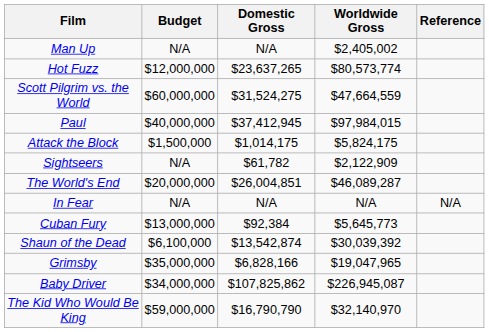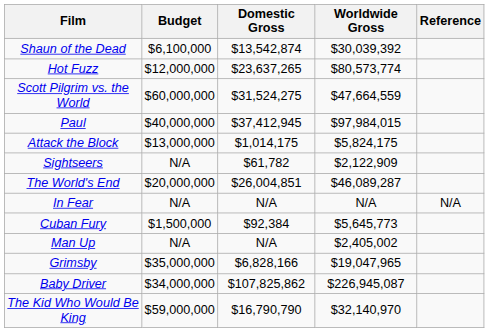 <table class="wikitable" style="text-align:center;">
 <tr>
 <th scope="col">Film</th>
 <th scope="col">Budget</th>
 <th scope="col">Domestic Gross</th>
 <th scope="col">Worldwide Gross</th>
 <th scope="col">Reference</th>
 </tr>
 <tr>
-<td><em><a href='#'>Man Up</a></em></td>
-<td>N/A</td>
-<td>N/A</td>
-<td>$2,405,002</td>
+<td><em><a href='#'>Shaun of the Dead</a></em></td>
+<td>$6,100,000</td>
+<td>$13,542,874</td>
+<td>$30,039,392</td>
 <td></td>
 </tr>
 <tr>
 <td><em><a href='#'>Hot Fuzz</a></em></td>
 <td>$12,000,000</td>
 <td>$23,637,265</td>
 <td>$80,573,774</td>
 <td></td>
 </tr>
 <tr>
 <td><em><a href='#'>Scott Pilgrim vs. the World</a></em></td>
 <td>$60,000,000</td>
 <td>$31,524,275</td>
 <td>$47,664,559</td>
 <td></td>
 </tr>
 <tr>
 <td><em><a href='#'>Paul</a></em></td>
 <td>$40,000,000</td>
 <td>$37,412,945</td>
 <td>$97,984,015</td>
 <td></td>
 </tr>
 <tr>
 <td><em><a href='#'>Attack the Block</a></em></td>
-<td>$1,500,000</td>
+<td>$13,000,000</td>
 <td>$1,014,175</td>
 <td>$5,824,175</td>
 <td></td>
 </tr>
 <tr>
 <td><em><a href='#'>Sightseers</a></em></td>
 <td>N/A</td>
 <td>$61,782</td>
 <td>$2,122,909</td>
 <td></td>
 </tr>
 <tr>
 <td><em><a href='#'>The World's End</a></em></td>
 <td>$20,000,000</td>
 <td>$26,004,851</td>
 <td>$46,089,287</td>
 <td></td>
 </tr>
 <tr>
 <td><em><a href='#'>In Fear</a></em></td>
 <td>N/A</td>
 <td>N/A</td>
 <td>N/A</td>
 <td>N/A</td>
 </tr>
 <tr>
 <td><em><a href='#'>Cuban Fury</a></em></td>
-<td>$13,000,000</td>
+<td>$1,500,000</td>
 <td>$92,384</td>
 <td>$5,645,773</td>
 <td></td>
 </tr>
 <tr>
-<td><em><a href='#'>Shaun of the Dead</a></em></td>
-<td>$6,100,000</td>
-<td>$13,542,874</td>
-<td>$30,039,392</td>
+<td><em><a href='#'>Man Up</a></em></td>
+<td>N/A</td>
+<td>N/A</td>
+<td>$2,405,002</td>
 <td></td>
 </tr>
 <tr>
 <td><em><a href='#'>Grimsby</a></em></td>
 <td>$35,000,000</td>
 <td>$6,828,166</td>
 <td>$19,047,965</td>
 <td></td>
 </tr>
 <tr>
 <td><em><a href='#'>Baby Driver</a></em></td>
 <td>$34,000,000</td>
 <td>$107,825,862</td>
 <td>$226,945,087</td>
 <td></td>
 </tr>
 <tr>
 <td><em><a href='#'>The Kid Who Would Be King</a></em></td>
 <td>$59,000,000</td>
 <td>$16,790,790</td>
 <td>$32,140,970</td>
 <td></td>
 </tr>
 </table>
